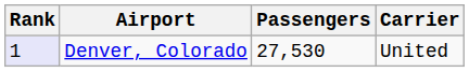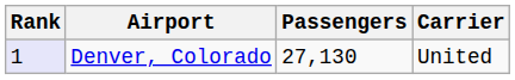 <table class="wikitable">
 <tr>
 <th>Rank</th>
 <th>Airport</th>
 <th>Passengers</th>
 <th>Carrier</th>
 </tr>
 <tr>
 <td style="background: lavender;">1</td>
 <td> <a href='#'>Denver, Colorado</a></td>
-<td>27,530</td>
+<td>27,130</td>
 <td>United</td>
 </tr>
 </table>
